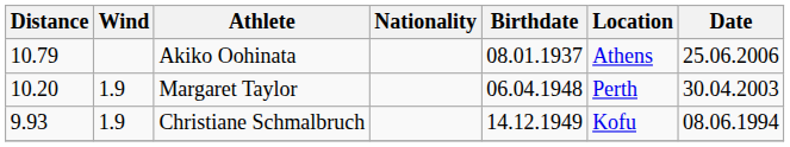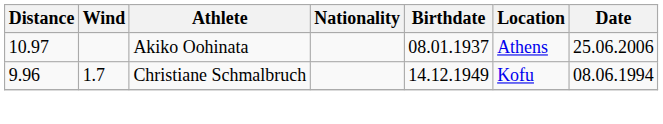 <table class="wikitable">
 <tr>
 <th>Distance</th>
 <th>Wind</th>
 <th>Athlete</th>
 <th>Nationality</th>
 <th>Birthdate</th>
 <th>Location</th>
 <th>Date</th>
 </tr>
 <tr>
-<td>10.79</td>
+<td>10.97</td>
 <td></td>
 <td>Akiko Oohinata</td>
 <td></td>
 <td>08.01.1937</td>
 <td><a href='#'>Athens</a></td>
 <td>25.06.2006</td>
 </tr>
 <tr>
-<td>10.20</td>
-<td>1.9</td>
-<td>Margaret Taylor</td>
-<td></td>
-<td>06.04.1948</td>
-<td><a href='#'>Perth</a></td>
-<td>30.04.2003</td>
-</tr>
-<tr>
-<td>9.93</td>
-<td>1.9</td>
+<td>9.96</td>
+<td>1.7</td>
 <td>Christiane Schmalbruch</td>
 <td></td>
 <td>14.12.1949</td>
 <td><a href='#'>Kofu</a></td>
 <td>08.06.1994</td>
 </tr>
 <tr>
 </tr>
 </table>
